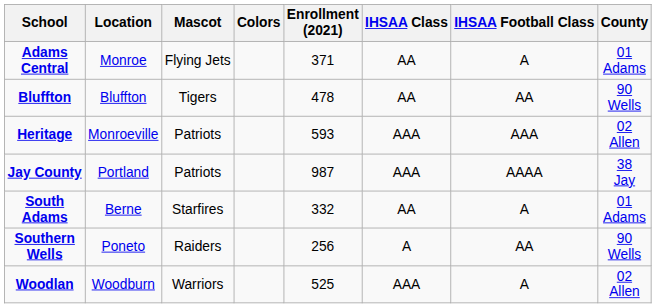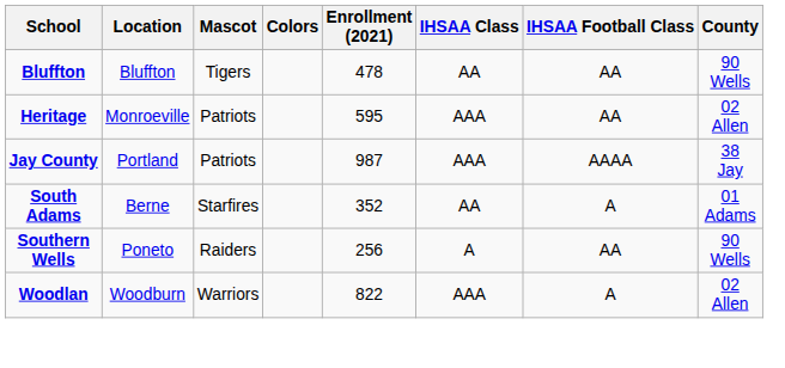 <table class="wikitable" style="text-align:center;">
 <tr>
 <th>School</th>
 <th>Location</th>
 <th>Mascot</th>
 <th>Colors</th>
 <th>Enrollment<br> (2021)</th>
 <th><a href='#'>IHSAA</a> Class</th>
 <th><a href='#'>IHSAA</a> Football Class</th>
 <th>County</th>
-</tr>
-<tr>
-<td><strong><a href='#'>Adams <br> Central</a></strong></td>
-<td><a href='#'>Monroe</a></td>
-<td>Flying Jets</td>
-<td> </td>
-<td>371</td>
-<td>AA</td>
-<td>A</td>
-<td><a href='#'>01 <br> Adams</a></td>
 </tr>
 <tr>
 <td><strong><a href='#'>Bluffton</a></strong></td>
 <td><a href='#'>Bluffton</a></td>
 <td>Tigers</td>
 <td>  </td>
 <td>478</td>
 <td>AA</td>
 <td>AA</td>
 <td><a href='#'>90 <br> Wells</a></td>
 </tr>
 <tr>
 <td><strong><a href='#'>Heritage</a></strong></td>
 <td><a href='#'>Monroeville</a></td>
 <td>Patriots</td>
 <td>  </td>
-<td>593</td>
+<td>595</td>
 <td>AAA</td>
-<td>AAA</td>
+<td>AA</td>
 <td><a href='#'>02 <br> Allen</a></td>
 </tr>
 <tr>
 <td><a href='#'><strong>Jay County</strong></a></td>
 <td><a href='#'>Portland</a></td>
 <td>Patriots</td>
 <td>  </td>
 <td>987</td>
 <td>AAA</td>
 <td>AAAA</td>
 <td><a href='#'>38</a><br><a href='#'>Jay</a></td>
 </tr>
 <tr>
 <td><strong><a href='#'>South <br> Adams</a></strong></td>
 <td><a href='#'>Berne</a></td>
 <td>Starfires</td>
 <td>  </td>
-<td>332</td>
+<td>352</td>
 <td>AA</td>
 <td>A</td>
 <td><a href='#'>01 <br> Adams</a></td>
 </tr>
 <tr>
 <td><strong><a href='#'>Southern <br> Wells</a></strong></td>
 <td><a href='#'>Poneto</a></td>
 <td>Raiders</td>
 <td>  </td>
 <td>256</td>
 <td>A</td>
 <td>AA</td>
 <td><a href='#'>90 <br> Wells</a></td>
 </tr>
 <tr>
 <td><strong><a href='#'>Woodlan</a></strong></td>
 <td><a href='#'>Woodburn</a></td>
 <td>Warriors</td>
 <td> </td>
-<td>525</td>
+<td>822</td>
 <td>AAA</td>
 <td>A</td>
 <td><a href='#'>02 <br> Allen</a></td>
 </tr>
 </table>
